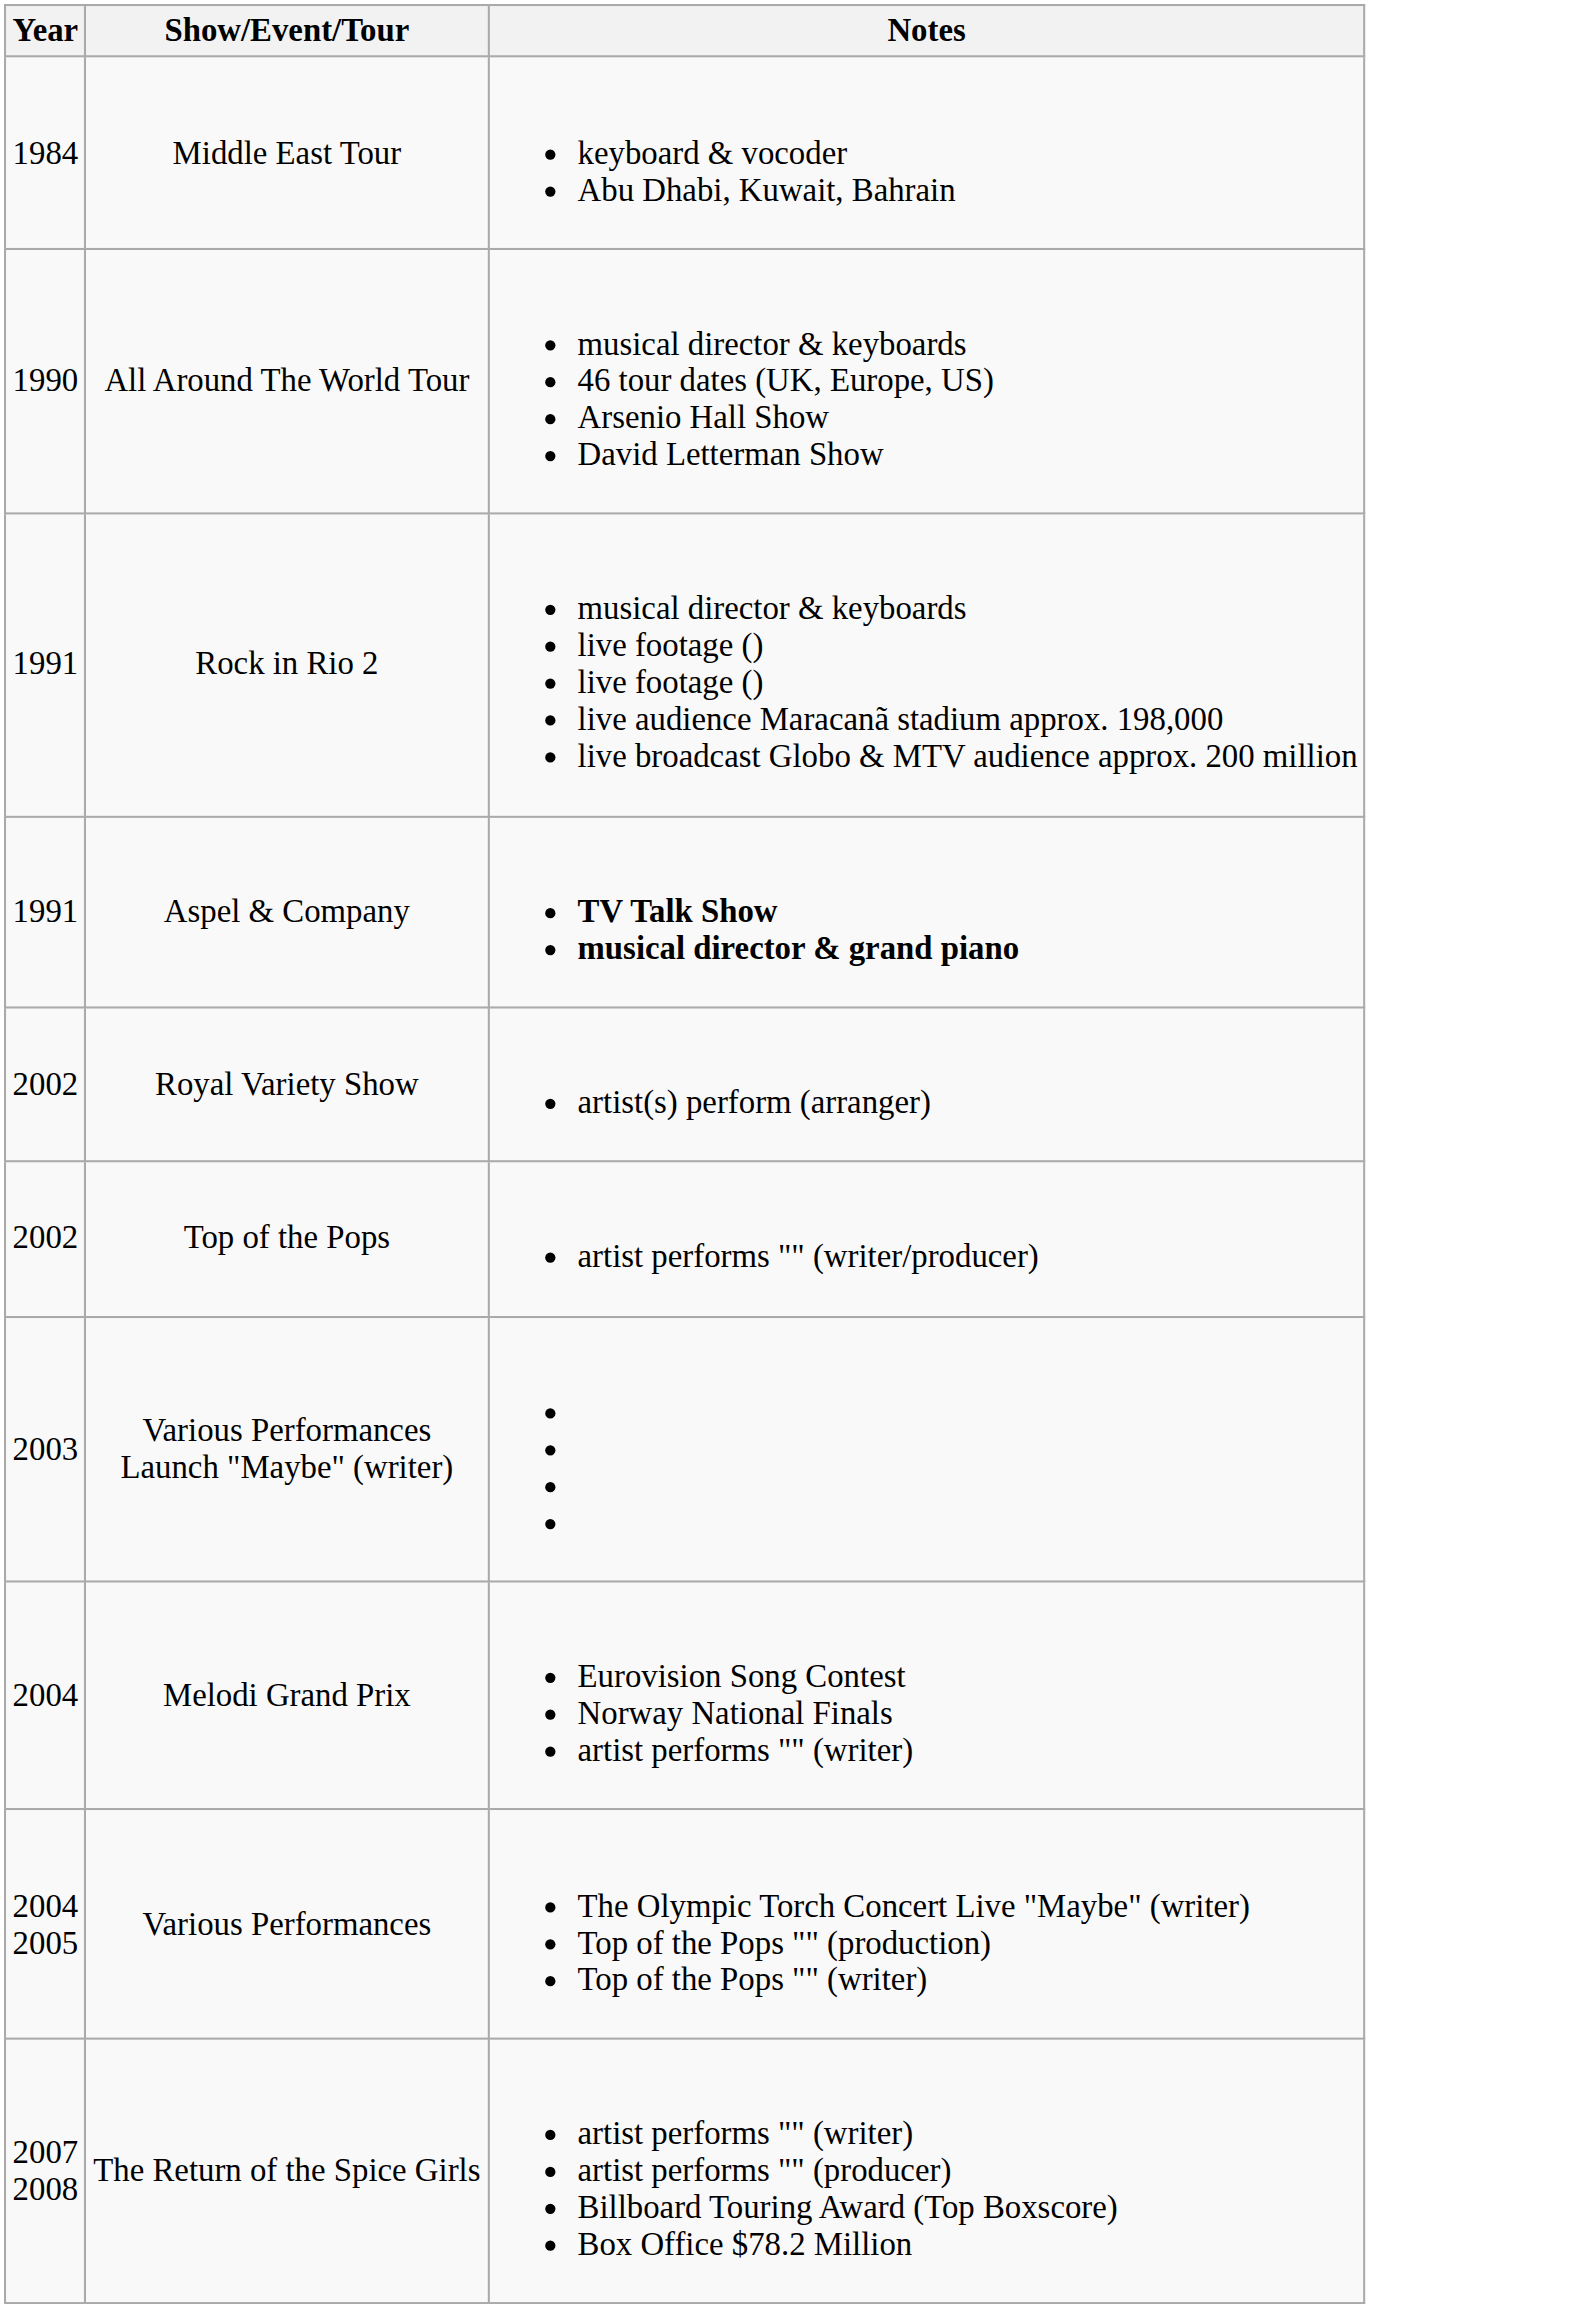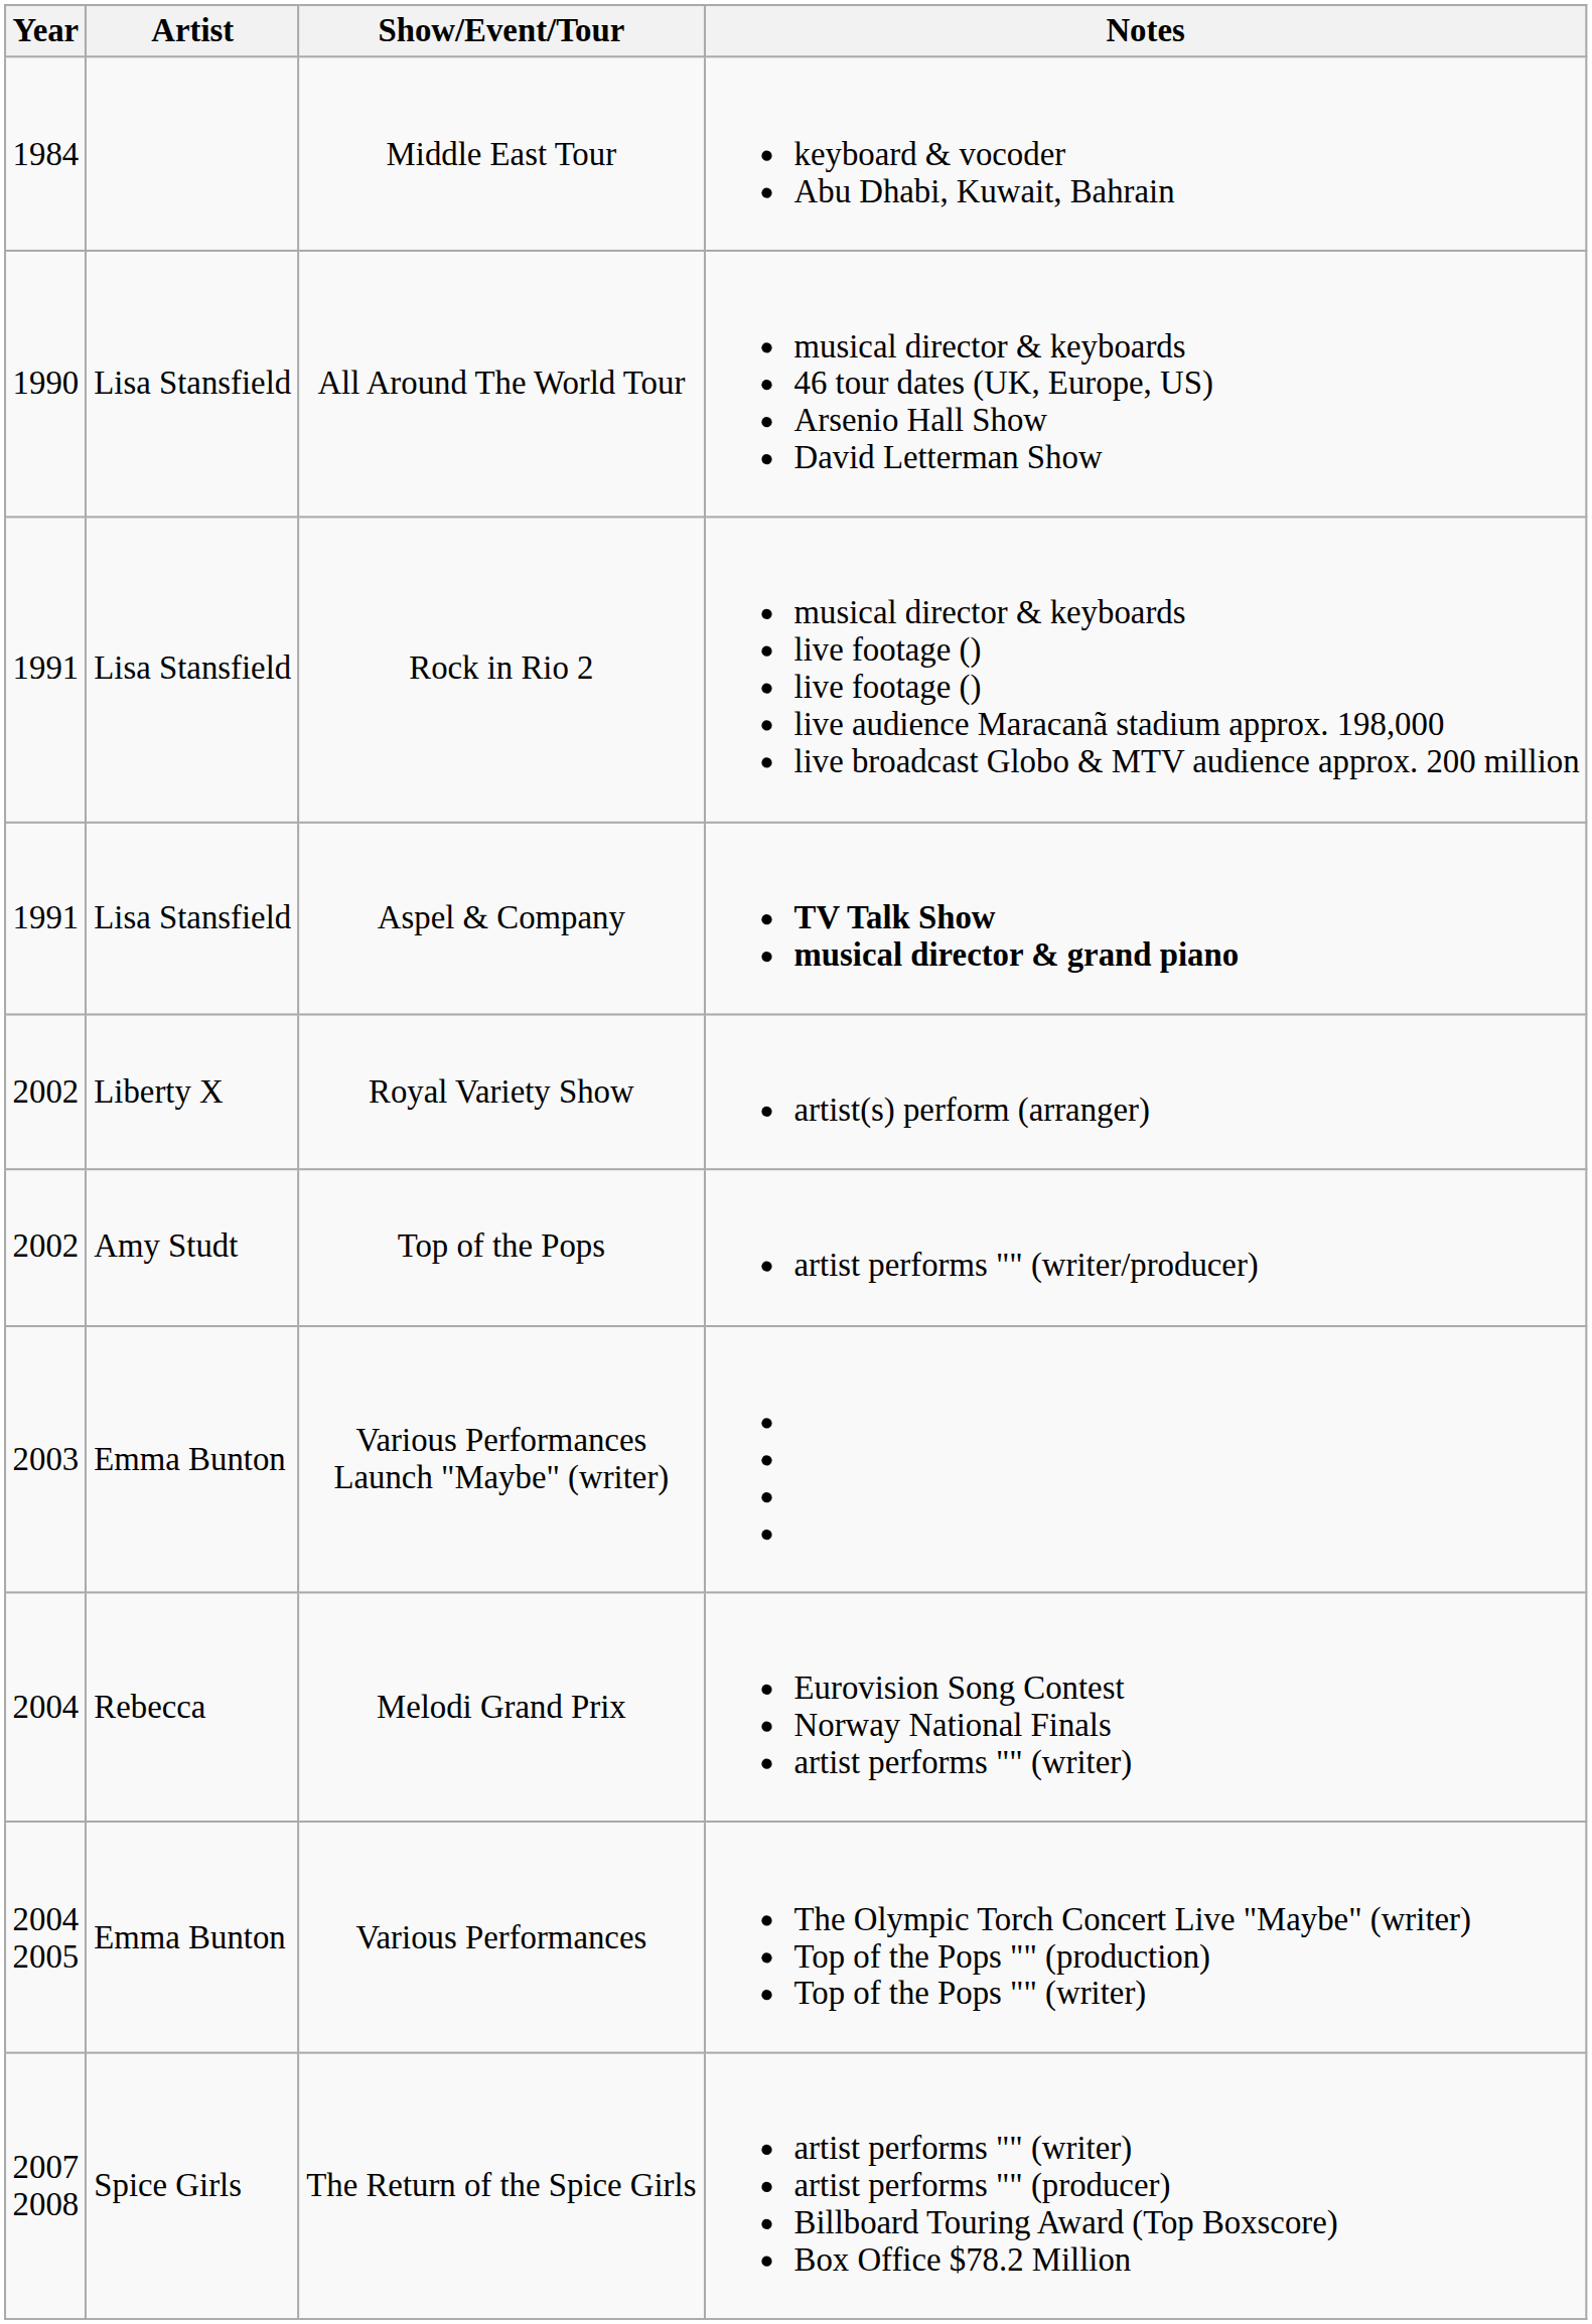 <table class="wikitable sortable">
 <tr>
 <th>Year</th>
+<th>Artist</th>
 <th>Show/Event/Tour</th>
 <th>Notes</th>
 </tr>
 <tr>
 <td align="center">1984</td>
+<td></td>
 <td align="center">Middle East Tour</td>
 <td><br><ul><li>keyboard & vocoder</li><li>Abu Dhabi, Kuwait, Bahrain</li></ul></td>
 </tr>
 <tr>
 <td align="center">1990</td>
+<td>Lisa Stansfield</td>
 <td align="center">All Around The World Tour</td>
 <td><br><ul><li>musical director & keyboards</li><li>46 tour dates (UK, Europe, US)</li><li>Arsenio Hall Show</li><li>David Letterman Show</li></ul></td>
 </tr>
 <tr>
 <td align="center">1991</td>
+<td>Lisa Stansfield</td>
 <td align="center">Rock in Rio 2</td>
 <td><br><ul><li>musical director & keyboards</li><li>live footage ()</li><li>live footage ()</li><li>live audience Maracanã stadium approx. 198,000</li><li>live broadcast Globo & MTV audience approx. 200 million</li></ul></td>
 </tr>
 <tr>
 <td align="center">1991</td>
+<td>Lisa Stansfield</td>
 <td align="center">Aspel & Company</td>
 <td><strong><br><ul><li>TV Talk Show</li><li>musical director & grand piano</li></ul></strong></td>
 </tr>
 <tr>
 <td align="center">2002</td>
+<td>Liberty X</td>
 <td align="center">Royal Variety Show</td>
 <td><br><ul><li>artist(s) perform  (arranger)</li></ul></td>
 </tr>
 <tr>
 <td align="center">2002</td>
+<td>Amy Studt</td>
 <td align="center">Top of the Pops</td>
 <td><br><ul><li>artist performs "" (writer/producer)</li></ul></td>
 </tr>
 <tr>
 <td align="center">2003</td>
+<td>Emma Bunton</td>
 <td align="center">Various Performances<br>Launch "Maybe" (writer)</td>
 <td><br><ul><li></li><li></li><li></li><li></li></ul></td>
 </tr>
 <tr>
 <td align="center">2004</td>
+<td>Rebecca</td>
 <td align="center">Melodi Grand Prix</td>
 <td><br><ul><li>Eurovision Song Contest</li><li>Norway National Finals</li><li>artist performs "" (writer)</li></ul></td>
 </tr>
 <tr>
 <td align="center">2004<br>2005</td>
+<td>Emma Bunton</td>
 <td align="center">Various Performances</td>
 <td><br><ul><li>The Olympic Torch Concert Live "Maybe" (writer)</li><li>Top of the Pops "" (production)</li><li>Top of the Pops "" (writer)</li></ul></td>
 </tr>
 <tr>
 <td align="center">2007<br>2008</td>
+<td>Spice Girls</td>
 <td align="center">The Return of the Spice Girls</td>
 <td><br><ul><li>artist performs "" (writer)</li><li>artist performs "" (producer)</li><li>Billboard Touring Award (Top Boxscore)</li><li>Box Office $78.2 Million</li></ul></td>
 </tr>
 </table>
